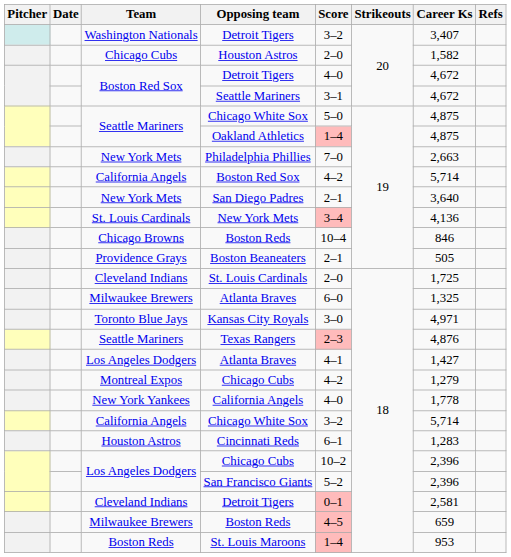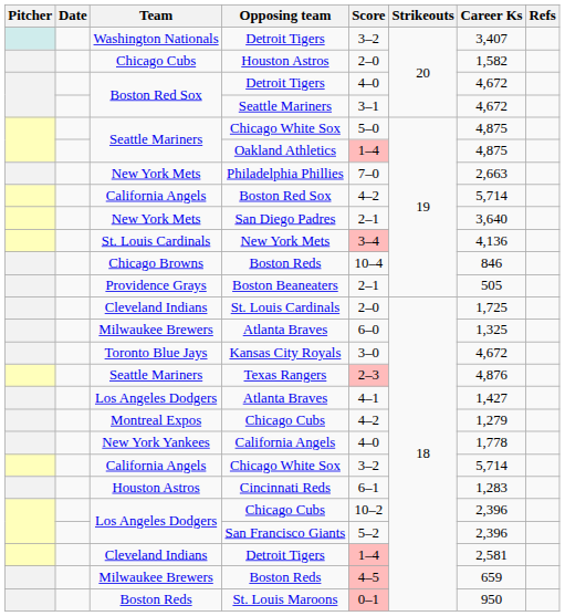 <table class="wikitable sortable plainrowheaders" style="text-align:center;">
 <tr>
 <th scope="col">Pitcher</th>
 <th scope="col">Date</th>
 <th scope="col">Team</th>
 <th scope="col">Opposing team</th>
 <th scope="col">Score</th>
 <th scope="col">Strikeouts</th>
 <th scope="col">Career Ks</th>
 <th scope="col" class="unsortable">Refs</th>
 </tr>
 <tr>
 <th scope="row" style="text-align:center; background:#cfecec;"></th>
 <td></td>
 <td><a href='#'>Washington Nationals</a></td>
 <td><a href='#'>Detroit Tigers</a></td>
 <td>3–2</td>
 <td rowspan="4">20</td>
 <td>3,407</td>
 <td></td>
 </tr>
 <tr>
 <th scope="row" style="text-align:center"></th>
 <td></td>
 <td><a href='#'>Chicago Cubs</a></td>
 <td><a href='#'>Houston Astros</a></td>
 <td>2–0</td>
 <td>1,582</td>
 <td></td>
 </tr>
 <tr>
 <th rowspan="2" scope="row" style="text-align:center"></th>
 <td></td>
 <td rowspan="2"><a href='#'>Boston Red Sox</a></td>
 <td><a href='#'>Detroit Tigers</a></td>
 <td>4–0</td>
 <td>4,672</td>
 <td></td>
 </tr>
 <tr>
 <td></td>
 <td><a href='#'>Seattle Mariners</a></td>
 <td>3–1</td>
 <td>4,672</td>
 <td></td>
 </tr>
 <tr>
 <th rowspan="2" scope="row" style="text-align:center; background:#ffb;"></th>
 <td></td>
 <td rowspan="2"><a href='#'>Seattle Mariners</a></td>
 <td><a href='#'>Chicago White Sox</a></td>
 <td>5–0</td>
 <td rowspan="8">19</td>
 <td>4,875</td>
 <td></td>
 </tr>
 <tr>
 <td></td>
 <td><a href='#'>Oakland Athletics</a></td>
 <td bgcolor="#ffbbbb">1–4</td>
 <td>4,875</td>
 <td></td>
 </tr>
 <tr>
 <th scope="row" style="text-align:center"></th>
 <td></td>
 <td><a href='#'>New York Mets</a></td>
 <td><a href='#'>Philadelphia Phillies</a></td>
 <td>7–0</td>
 <td>2,663</td>
 <td></td>
 </tr>
 <tr>
 <th scope="row" style="text-align:center; background:#ffb;"></th>
 <td></td>
 <td><a href='#'>California Angels</a></td>
 <td><a href='#'>Boston Red Sox</a></td>
 <td>4–2</td>
 <td>5,714</td>
 <td></td>
 </tr>
 <tr>
 <th scope="row" style="text-align:center; background:#ffb;"></th>
 <td></td>
 <td><a href='#'>New York Mets</a></td>
 <td><a href='#'>San Diego Padres</a></td>
 <td>2–1</td>
 <td>3,640</td>
 <td></td>
 </tr>
 <tr>
 <th scope="row" style="text-align:center; background:#ffb;"></th>
 <td></td>
 <td><a href='#'>St. Louis Cardinals</a></td>
 <td><a href='#'>New York Mets</a></td>
 <td bgcolor="#ffbbbb">3–4</td>
 <td>4,136</td>
 <td></td>
 </tr>
 <tr>
 <th scope="row" style="text-align:center"></th>
 <td></td>
 <td><a href='#'>Chicago Browns</a></td>
 <td><a href='#'>Boston Reds</a></td>
 <td>10–4</td>
 <td>846</td>
 <td></td>
 </tr>
 <tr>
 <th scope="row" style="text-align:center"></th>
 <td></td>
 <td><a href='#'>Providence Grays</a></td>
 <td><a href='#'>Boston Beaneaters</a></td>
 <td>2–1</td>
 <td>505</td>
 <td></td>
 </tr>
 <tr>
 <th scope="row" style="text-align:center"></th>
 <td></td>
 <td><a href='#'>Cleveland Indians</a></td>
 <td><a href='#'>St. Louis Cardinals</a></td>
 <td>2–0</td>
 <td rowspan="14">18</td>
 <td>1,725</td>
 <td></td>
 </tr>
 <tr>
 <th scope="row" style="text-align:center"></th>
 <td></td>
 <td><a href='#'>Milwaukee Brewers</a></td>
 <td><a href='#'>Atlanta Braves</a></td>
 <td>6–0</td>
 <td>1,325</td>
 <td></td>
 </tr>
 <tr>
 <th scope="row" style="text-align:center"></th>
 <td></td>
 <td><a href='#'>Toronto Blue Jays</a></td>
 <td><a href='#'>Kansas City Royals</a></td>
 <td>3–0</td>
-<td>4,971</td>
+<td>4,672</td>
 <td></td>
 </tr>
 <tr>
 <th scope="row" style="text-align:center; background:#ffb;"></th>
 <td></td>
 <td><a href='#'>Seattle Mariners</a></td>
 <td><a href='#'>Texas Rangers</a></td>
 <td bgcolor="#ffbbbb">2–3</td>
 <td>4,876</td>
 <td></td>
 </tr>
 <tr>
 <th scope="row" style="text-align:center"></th>
 <td></td>
 <td><a href='#'>Los Angeles Dodgers</a></td>
 <td><a href='#'>Atlanta Braves</a></td>
 <td>4–1</td>
 <td>1,427</td>
 <td></td>
 </tr>
 <tr>
 <th scope="row" style="text-align:center"></th>
 <td></td>
 <td><a href='#'>Montreal Expos</a></td>
 <td><a href='#'>Chicago Cubs</a></td>
 <td>4–2</td>
 <td>1,279</td>
 <td></td>
 </tr>
 <tr>
 <th scope="row" style="text-align:center"></th>
 <td></td>
 <td><a href='#'>New York Yankees</a></td>
 <td><a href='#'>California Angels</a></td>
 <td>4–0</td>
 <td>1,778</td>
 <td></td>
 </tr>
 <tr>
 <th scope="row" style="text-align:center; background:#ffb;"></th>
 <td></td>
 <td><a href='#'>California Angels</a></td>
 <td><a href='#'>Chicago White Sox</a></td>
 <td>3–2</td>
 <td>5,714</td>
 <td></td>
 </tr>
 <tr>
 <th scope="row" style="text-align:center"></th>
 <td></td>
 <td><a href='#'>Houston Astros</a></td>
 <td><a href='#'>Cincinnati Reds</a></td>
 <td>6–1</td>
 <td>1,283</td>
 <td></td>
 </tr>
 <tr>
 <th rowspan="2" scope="row" style="text-align:center; background:#ffb;"></th>
 <td></td>
 <td rowspan="2"><a href='#'>Los Angeles Dodgers</a></td>
 <td><a href='#'>Chicago Cubs</a></td>
 <td>10–2</td>
 <td>2,396</td>
 <td></td>
 </tr>
 <tr>
 <td></td>
 <td><a href='#'>San Francisco Giants</a></td>
 <td>5–2</td>
 <td>2,396</td>
 <td></td>
 </tr>
 <tr>
 <th scope="row" style="text-align:center; background:#ffb;"></th>
 <td></td>
 <td><a href='#'>Cleveland Indians</a></td>
 <td><a href='#'>Detroit Tigers</a></td>
-<td bgcolor="#ffbbbb">0–1</td>
+<td bgcolor="#ffbbbb">1–4</td>
 <td>2,581</td>
 <td></td>
 </tr>
 <tr>
 <th scope="row" style="text-align:center"></th>
 <td></td>
 <td><a href='#'>Milwaukee Brewers</a></td>
 <td><a href='#'>Boston Reds</a></td>
 <td bgcolor="#ffbbbb">4–5</td>
 <td>659</td>
 <td></td>
 </tr>
 <tr>
 <th scope="row" style="text-align:center"></th>
 <td></td>
 <td><a href='#'>Boston Reds</a></td>
 <td><a href='#'>St. Louis Maroons</a></td>
-<td bgcolor="#ffbbbb">1–4</td>
-<td>953</td>
+<td bgcolor="#ffbbbb">0–1</td>
+<td>950</td>
 <td></td>
 </tr>
 </table>
